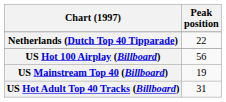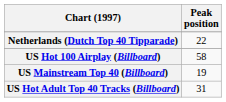 <table class="wikitable sortable plainrowheaders" style="text-align:center">
 <tr>
 <th scope="col">Chart (1997)</th>
 <th scope="col">Peak<br> position</th>
 </tr>
 <tr>
 </tr>
 <tr>
 </tr>
 <tr>
 <th scope="row">Netherlands (<a href='#'>Dutch Top 40 Tipparade</a>)</th>
 <td>22</td>
 </tr>
 <tr>
 </tr>
 <tr>
 <th scope="row">US <a href='#'>Hot 100 Airplay</a> (<em><a href='#'>Billboard</a></em>)</th>
-<td>56</td>
+<td>58</td>
 </tr>
 <tr>
 <th scope="row">US <a href='#'>Mainstream Top 40</a> (<em><a href='#'>Billboard</a></em>)</th>
 <td>19</td>
 </tr>
 <tr>
 <th scope="row">US <a href='#'>Hot Adult Top 40 Tracks</a> (<em><a href='#'>Billboard</a></em>)</th>
 <td>31</td>
 </tr>
 </table>
